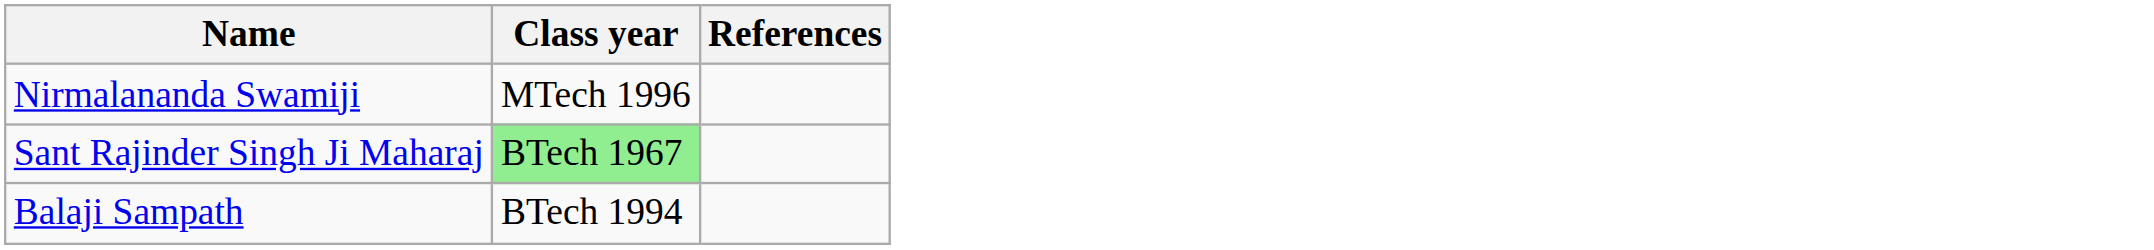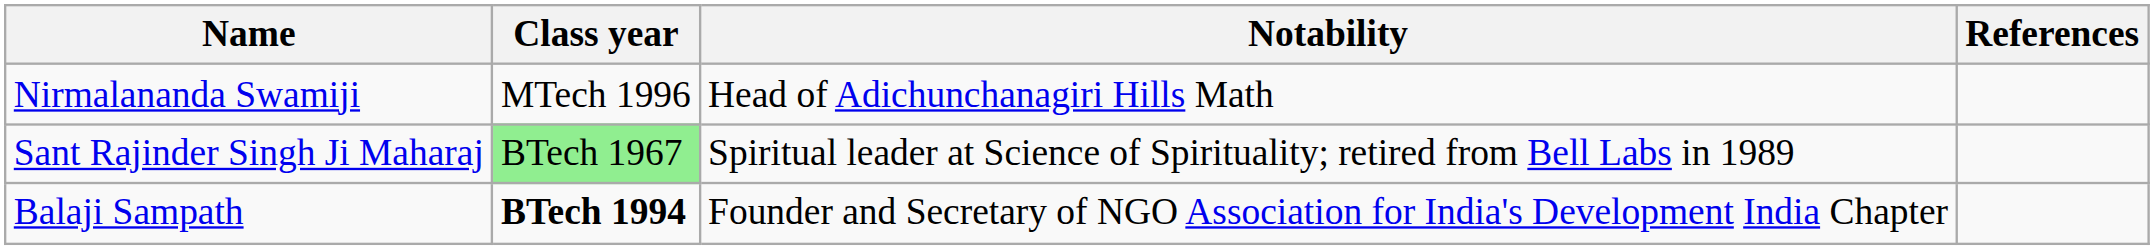 <table class="wikitable">
 <tr>
 <th>Name</th>
 <th>Class year</th>
+<th>Notability</th>
 <th>References</th>
 </tr>
 <tr>
 <td><a href='#'>Nirmalananda Swamiji</a></td>
 <td>MTech 1996</td>
+<td>Head of <a href='#'>Adichunchanagiri Hills</a> Math</td>
 <td></td>
 </tr>
 <tr>
 <td><a href='#'>Sant Rajinder Singh Ji Maharaj</a></td>
 <td style="background: lightgreen;">BTech 1967</td>
+<td>Spiritual leader at Science of Spirituality; retired from <a href='#'>Bell Labs</a> in 1989</td>
 <td></td>
 </tr>
 <tr>
 <td><a href='#'>Balaji Sampath</a></td>
-<td>BTech 1994</td>
+<td><strong>BTech 1994</strong></td>
+<td>Founder and Secretary of NGO <a href='#'>Association for India's Development</a> <a href='#'>India</a> Chapter</td>
 <td></td>
 </tr>
 </table>
